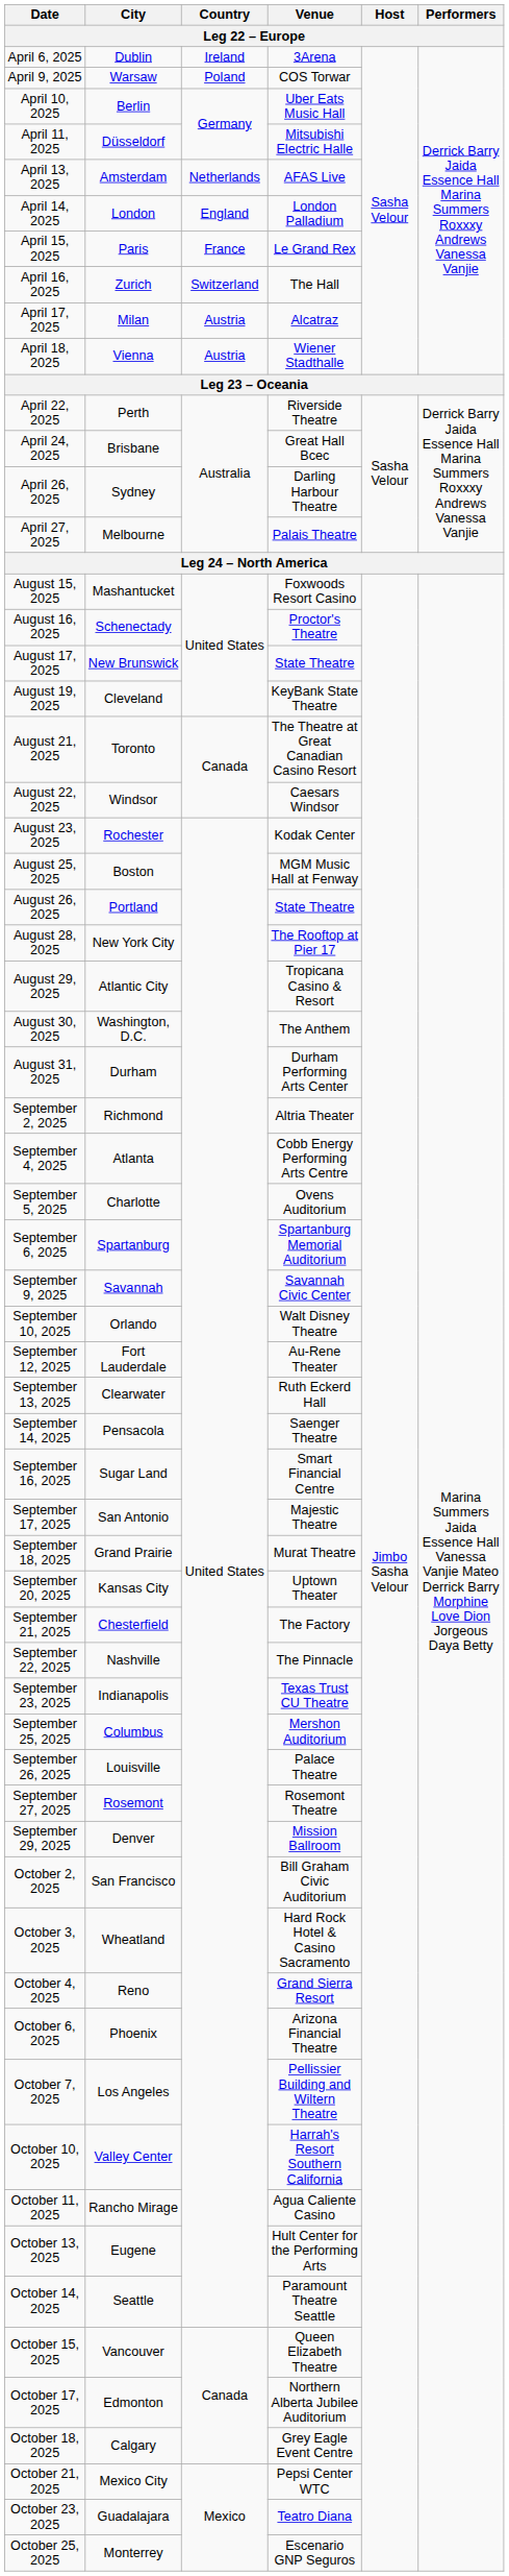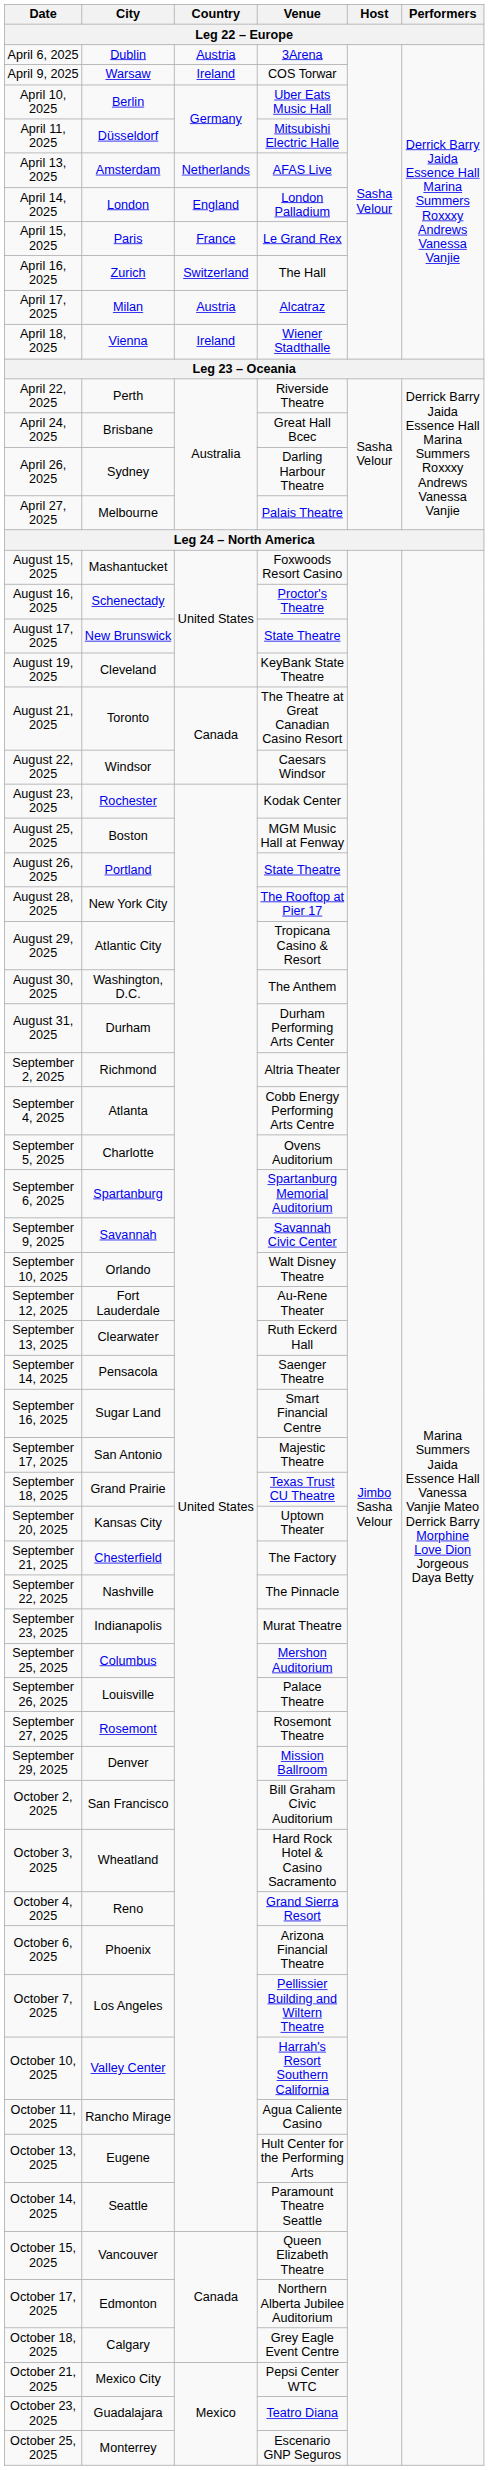 <table class="wikitable" style="text-align:center;">
 <tr>
 <th scope="col" style="width:12em;">Date</th>
 <th scope="col" style="width:12em;">City</th>
 <th scope="col" style="width:12em;">Country</th>
 <th scope="col" style="width:16em;">Venue</th>
 <th scope="col" style="width:12em;">Host</th>
 <th scope="col" style="width:12em;">Performers</th>
 </tr>
 <tr>
 <th colspan="6">Leg 22 – Europe</th>
 </tr>
 <tr>
 <td>April 6, 2025</td>
 <td><a href='#'>Dublin</a></td>
-<td><a href='#'>Ireland</a></td>
+<td><a href='#'>Austria</a></td>
 <td><a href='#'>3Arena</a></td>
 <td rowspan="10"><a href='#'>Sasha Velour</a></td>
 <td rowspan="10"><a href='#'>Derrick Barry</a><br><a href='#'>Jaida Essence Hall</a><br><a href='#'>Marina Summers</a><br><a href='#'>Roxxxy Andrews</a><br><a href='#'>Vanessa Vanjie</a></td>
 </tr>
 <tr>
 <td>April 9, 2025</td>
 <td><a href='#'>Warsaw</a></td>
-<td><a href='#'>Poland</a></td>
+<td><a href='#'>Ireland</a></td>
 <td>COS Torwar</td>
 </tr>
 <tr>
 <td>April 10, 2025</td>
 <td><a href='#'>Berlin</a></td>
 <td rowspan="2"><a href='#'>Germany</a></td>
 <td><a href='#'>Uber Eats Music Hall</a></td>
 </tr>
 <tr>
 <td>April 11, 2025</td>
 <td><a href='#'>Düsseldorf</a></td>
 <td><a href='#'>Mitsubishi Electric Halle</a></td>
 </tr>
 <tr>
 <td>April 13, 2025</td>
 <td><a href='#'>Amsterdam</a></td>
 <td><a href='#'>Netherlands</a></td>
 <td><a href='#'>AFAS Live</a></td>
 </tr>
 <tr>
 <td>April 14, 2025</td>
 <td><a href='#'>London</a></td>
 <td><a href='#'>England</a></td>
 <td><a href='#'>London Palladium</a></td>
 </tr>
 <tr>
 <td>April 15, 2025</td>
 <td><a href='#'>Paris</a></td>
 <td><a href='#'>France</a></td>
 <td><a href='#'>Le Grand Rex</a></td>
 </tr>
 <tr>
 <td>April 16, 2025</td>
 <td><a href='#'>Zurich</a></td>
 <td><a href='#'>Switzerland</a></td>
 <td>The Hall</td>
 </tr>
 <tr>
 <td>April 17, 2025</td>
 <td><a href='#'>Milan</a></td>
 <td><a href='#'>Austria</a></td>
 <td><a href='#'>Alcatraz</a></td>
 </tr>
 <tr>
 <td>April 18, 2025</td>
 <td><a href='#'>Vienna</a></td>
-<td><a href='#'>Austria</a></td>
+<td><a href='#'>Ireland</a></td>
 <td><a href='#'>Wiener Stadthalle</a></td>
 </tr>
 <tr>
 <th colspan="6">Leg 23  – Oceania</th>
 </tr>
 <tr>
 <td>April 22, 2025</td>
 <td>Perth</td>
 <td rowspan="4">Australia</td>
 <td>Riverside Theatre</td>
 <td rowspan="4">Sasha Velour</td>
 <td rowspan="4">Derrick Barry <br> Jaida Essence Hall <br> Marina Summers <br> Roxxxy Andrews <br> Vanessa Vanjie</td>
 </tr>
 <tr>
 <td>April 24, 2025</td>
 <td>Brisbane</td>
 <td>Great Hall Bcec</td>
 </tr>
 <tr>
 <td>April 26, 2025</td>
 <td>Sydney</td>
 <td>Darling Harbour Theatre</td>
 </tr>
 <tr>
 <td>April 27, 2025</td>
 <td>Melbourne</td>
 <td><a href='#'>Palais Theatre</a></td>
 </tr>
 <tr>
 <th colspan="6">Leg 24 – North America</th>
 </tr>
 <tr>
 <td>August 15, 2025</td>
 <td>Mashantucket</td>
 <td rowspan="4">United States</td>
 <td>Foxwoods Resort Casino</td>
 <td rowspan="48"><a href='#'>Jimbo</a><br>Sasha Velour</td>
 <td rowspan="48">Marina Summers<br>Jaida Essence Hall<br>Vanessa Vanjie Mateo<br>Derrick Barry<br><a href='#'>Morphine Love Dion</a><br>Jorgeous<br>Daya Betty</td>
 </tr>
 <tr>
 <td>August 16, 2025</td>
 <td><a href='#'>Schenectady</a></td>
 <td><a href='#'>Proctor's Theatre</a></td>
 </tr>
 <tr>
 <td>August 17, 2025</td>
 <td><a href='#'>New Brunswick</a></td>
 <td><a href='#'>State Theatre</a></td>
 </tr>
 <tr>
 <td>August 19, 2025</td>
 <td>Cleveland</td>
 <td>KeyBank State Theatre</td>
 </tr>
 <tr>
 <td>August 21, 2025</td>
 <td>Toronto</td>
 <td rowspan="2">Canada</td>
 <td>The Theatre at Great Canadian Casino Resort</td>
 </tr>
 <tr>
 <td>August 22, 2025</td>
 <td>Windsor</td>
 <td>Caesars Windsor</td>
 </tr>
 <tr>
 <td>August 23, 2025</td>
 <td><a href='#'>Rochester</a></td>
 <td rowspan="36">United States</td>
 <td>Kodak Center</td>
 </tr>
 <tr>
 <td>August 25, 2025</td>
 <td>Boston</td>
 <td>MGM Music Hall at Fenway</td>
 </tr>
 <tr>
 <td>August 26, 2025</td>
 <td><a href='#'>Portland</a></td>
 <td><a href='#'>State Theatre</a></td>
 </tr>
 <tr>
 <td>August 28, 2025</td>
 <td>New York City</td>
 <td><a href='#'>The Rooftop at Pier 17</a></td>
 </tr>
 <tr>
 <td>August 29, 2025</td>
 <td>Atlantic City</td>
 <td>Tropicana Casino & Resort</td>
 </tr>
 <tr>
 <td>August 30, 2025</td>
 <td>Washington, D.C.</td>
 <td>The Anthem</td>
 </tr>
 <tr>
 <td>August 31, 2025</td>
 <td>Durham</td>
 <td>Durham Performing Arts Center</td>
 </tr>
 <tr>
 <td>September 2, 2025</td>
 <td>Richmond</td>
 <td>Altria Theater</td>
 </tr>
 <tr>
 <td>September 4, 2025</td>
 <td>Atlanta</td>
 <td>Cobb Energy Performing Arts Centre</td>
 </tr>
 <tr>
 <td>September 5, 2025</td>
 <td>Charlotte</td>
 <td>Ovens Auditorium</td>
 </tr>
 <tr>
 <td>September 6, 2025</td>
 <td><a href='#'>Spartanburg</a></td>
 <td><a href='#'>Spartanburg Memorial Auditorium</a></td>
 </tr>
 <tr>
 <td>September 9, 2025</td>
 <td><a href='#'>Savannah</a></td>
 <td><a href='#'>Savannah Civic Center</a></td>
 </tr>
 <tr>
 <td>September 10, 2025</td>
 <td>Orlando</td>
 <td>Walt Disney Theatre</td>
 </tr>
 <tr>
 <td>September 12, 2025</td>
 <td>Fort Lauderdale</td>
 <td>Au-Rene Theater</td>
 </tr>
 <tr>
 <td>September 13, 2025</td>
 <td>Clearwater</td>
 <td>Ruth Eckerd Hall</td>
 </tr>
 <tr>
 <td>September 14, 2025</td>
 <td>Pensacola</td>
 <td>Saenger Theatre</td>
 </tr>
 <tr>
 <td>September 16, 2025</td>
 <td>Sugar Land</td>
 <td>Smart Financial Centre</td>
 </tr>
 <tr>
 <td>September 17, 2025</td>
 <td>San Antonio</td>
 <td>Majestic Theatre</td>
 </tr>
 <tr>
 <td>September 18, 2025</td>
 <td>Grand Prairie</td>
-<td>Murat Theatre</td>
+<td><a href='#'>Texas Trust CU Theatre</a></td>
 </tr>
 <tr>
 <td>September 20, 2025</td>
 <td>Kansas City</td>
 <td>Uptown Theater</td>
 </tr>
 <tr>
 <td>September 21, 2025</td>
 <td><a href='#'>Chesterfield</a></td>
 <td>The Factory</td>
 </tr>
 <tr>
 <td>September 22, 2025</td>
 <td>Nashville</td>
 <td>The Pinnacle</td>
 </tr>
 <tr>
 <td>September 23, 2025</td>
 <td>Indianapolis</td>
-<td><a href='#'>Texas Trust CU Theatre</a></td>
+<td>Murat Theatre</td>
 </tr>
 <tr>
 <td>September 25, 2025</td>
 <td><a href='#'>Columbus</a></td>
 <td><a href='#'>Mershon Auditorium</a></td>
 </tr>
 <tr>
 <td>September 26, 2025</td>
 <td>Louisville</td>
 <td>Palace Theatre</td>
 </tr>
 <tr>
 <td>September 27, 2025</td>
 <td><a href='#'>Rosemont</a></td>
 <td>Rosemont Theatre</td>
 </tr>
 <tr>
 <td>September 29, 2025</td>
 <td>Denver</td>
 <td><a href='#'>Mission Ballroom</a></td>
 </tr>
 <tr>
 <td>October 2, 2025</td>
 <td>San Francisco</td>
 <td>Bill Graham Civic Auditorium</td>
 </tr>
 <tr>
 <td>October 3, 2025</td>
 <td>Wheatland</td>
 <td>Hard Rock Hotel & Casino Sacramento</td>
 </tr>
 <tr>
 <td>October 4, 2025</td>
 <td>Reno</td>
 <td><a href='#'>Grand Sierra Resort</a></td>
 </tr>
 <tr>
 <td>October 6, 2025</td>
 <td>Phoenix</td>
 <td>Arizona Financial Theatre</td>
 </tr>
 <tr>
 <td>October 7, 2025</td>
 <td>Los Angeles</td>
 <td><a href='#'>Pellissier Building and Wiltern Theatre</a></td>
 </tr>
 <tr>
 <td>October 10, 2025</td>
 <td><a href='#'>Valley Center</a></td>
 <td><a href='#'>Harrah's Resort Southern California</a></td>
 </tr>
 <tr>
 <td>October 11, 2025</td>
 <td>Rancho Mirage</td>
 <td>Agua Caliente Casino</td>
 </tr>
 <tr>
 <td>October 13, 2025</td>
 <td>Eugene</td>
 <td>Hult Center for the Performing Arts</td>
 </tr>
 <tr>
 <td>October 14, 2025</td>
 <td>Seattle</td>
 <td>Paramount Theatre Seattle</td>
 </tr>
 <tr>
 <td>October 15, 2025</td>
 <td>Vancouver</td>
 <td rowspan="3">Canada</td>
 <td>Queen Elizabeth Theatre</td>
 </tr>
 <tr>
 <td>October 17, 2025</td>
 <td>Edmonton</td>
 <td>Northern Alberta Jubilee Auditorium</td>
 </tr>
 <tr>
 <td>October 18, 2025</td>
 <td>Calgary</td>
 <td>Grey Eagle Event Centre</td>
 </tr>
 <tr>
 <td>October 21, 2025</td>
 <td>Mexico City</td>
 <td rowspan="3">Mexico</td>
 <td>Pepsi Center WTC</td>
 </tr>
 <tr>
 <td>October 23, 2025</td>
 <td>Guadalajara</td>
 <td><a href='#'>Teatro Diana</a></td>
 </tr>
 <tr>
 <td>October 25, 2025</td>
 <td>Monterrey</td>
 <td>Escenario GNP Seguros</td>
 </tr>
 </table>
